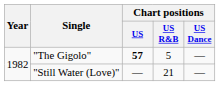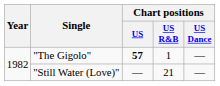 <table class="wikitable" style="text-align:center;">
 <tr>
 <th rowspan="2">Year</th>
 <th rowspan="2">Single</th>
 <th colspan="3">Chart positions</th>
 </tr>
 <tr style="font-size:smaller;">
 <th style="width:40px;"><a href='#'>US</a></th>
 <th style="width:40px;"><a href='#'>US<br>R&B</a></th>
 <th style="width:40px;"><a href='#'>US<br>Dance</a></th>
 </tr>
 <tr>
 <td rowspan="2">1982</td>
 <td style="text-align:left;">"The Gigolo"</td>
 <td><strong>57</strong></td>
-<td>5</td>
+<td>1</td>
 <td>—</td>
 </tr>
 <tr>
 <td style="text-align:left;">"Still Water (Love)"</td>
 <td>—</td>
 <td>21</td>
 <td>—</td>
 </tr>
 </table>
